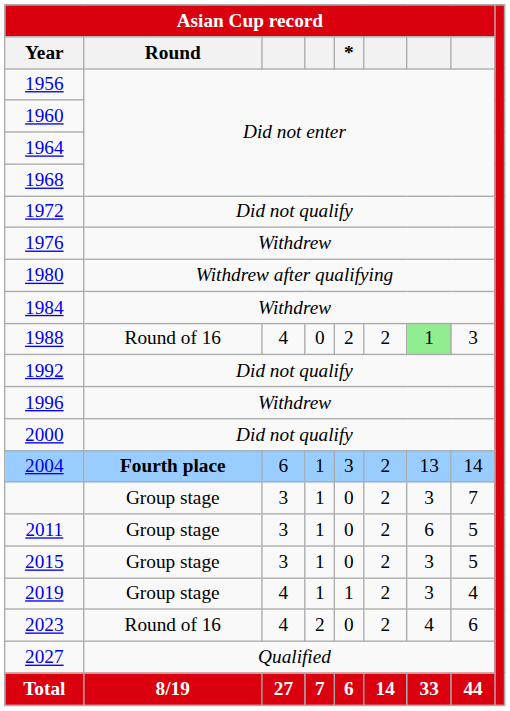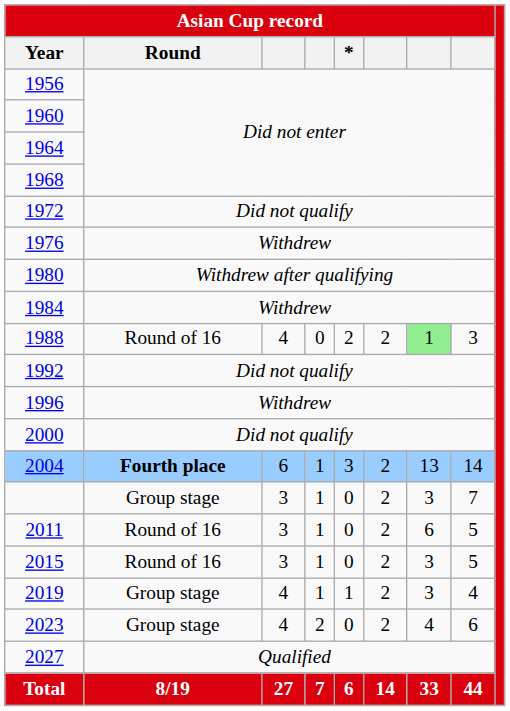 <table class="wikitable" style="width:60%; font-size:90%; text-align:center;">
 <tr style="color:white;">
 <th style="background:#db000d;" colspan=8>Asian Cup record</th>
 <th style="width:2%; background:#db000d;" rowspan="39"></th>
 </tr>
 <tr>
 <th>Year</th>
 <th>Round</th>
 <th></th>
 <th></th>
 <th>*</th>
 <th></th>
 <th></th>
 <th></th>
 </tr>
 <tr>
 <td> <a href='#'>1956</a></td>
 <td colspan="8" rowspan="4"><em>Did not enter</em></td>
 </tr>
 <tr>
 <td> <a href='#'>1960</a></td>
 </tr>
 <tr>
 <td> <a href='#'>1964</a></td>
 </tr>
 <tr>
 <td> <a href='#'>1968</a></td>
 </tr>
 <tr>
 <td> <a href='#'>1972</a></td>
 <td colspan="8"><em>Did not qualify</em></td>
 </tr>
 <tr>
 <td> <a href='#'>1976</a></td>
 <td colspan="8"><em>Withdrew</em></td>
 </tr>
 <tr>
 <td> <a href='#'>1980</a></td>
 <td colspan="8"><em>Withdrew after qualifying</em></td>
 </tr>
 <tr>
 <td> <a href='#'>1984</a></td>
 <td colspan="8"><em>Withdrew</em></td>
 </tr>
 <tr>
 <td> <a href='#'>1988</a></td>
 <td>Round of 16</td>
 <td>4</td>
 <td>0</td>
 <td>2</td>
 <td>2</td>
 <td style="background: lightgreen;">1</td>
 <td>3</td>
 </tr>
 <tr>
 <td> <a href='#'>1992</a></td>
 <td colspan="8"><em>Did not qualify</em></td>
 </tr>
 <tr>
 <td> <a href='#'>1996</a></td>
 <td colspan="8"><em>Withdrew</em></td>
 </tr>
 <tr>
 <td> <a href='#'>2000</a></td>
 <td colspan="8"><em>Did not qualify</em></td>
 </tr>
 <tr style="background:#9acdff;">
 <td> <a href='#'>2004</a></td>
 <td><strong>Fourth place</strong></td>
 <td>6</td>
 <td>1</td>
 <td>3</td>
 <td>2</td>
 <td>13</td>
 <td>14</td>
 </tr>
 <tr>
 <td></td>
 <td>Group stage</td>
 <td>3</td>
 <td>1</td>
 <td>0</td>
 <td>2</td>
 <td>3</td>
 <td>7</td>
 </tr>
 <tr>
 <td> <a href='#'>2011</a></td>
-<td>Group stage</td>
+<td>Round of 16</td>
 <td>3</td>
 <td>1</td>
 <td>0</td>
 <td>2</td>
 <td>6</td>
 <td>5</td>
 </tr>
 <tr>
 <td> <a href='#'>2015</a></td>
-<td>Group stage</td>
+<td>Round of 16</td>
 <td>3</td>
 <td>1</td>
 <td>0</td>
 <td>2</td>
 <td>3</td>
 <td>5</td>
 </tr>
 <tr>
 <td> <a href='#'>2019</a></td>
 <td>Group stage</td>
 <td>4</td>
 <td>1</td>
 <td>1</td>
 <td>2</td>
 <td>3</td>
 <td>4</td>
 </tr>
 <tr>
 <td> <a href='#'>2023</a></td>
-<td>Round of 16</td>
+<td>Group stage</td>
 <td>4</td>
 <td>2</td>
 <td>0</td>
 <td>2</td>
 <td>4</td>
 <td>6</td>
 </tr>
 <tr>
 <td> <a href='#'>2027</a></td>
 <td colspan="8"><em>Qualified</em></td>
 </tr>
 <tr style="color:white;">
 <th style="background:#db000d;"><strong>Total</strong></th>
 <th style="background:#db000d;"><strong>8/19</strong></th>
 <th style="background:#db000d;"><strong>27</strong></th>
 <th style="background:#db000d;">7</th>
 <th style="background:#db000d;"><strong>6</strong></th>
 <th style="background:#db000d;">14</th>
 <th style="background:#db000d;">33</th>
 <th style="background:#db000d;">44</th>
 </tr>
 </table>
